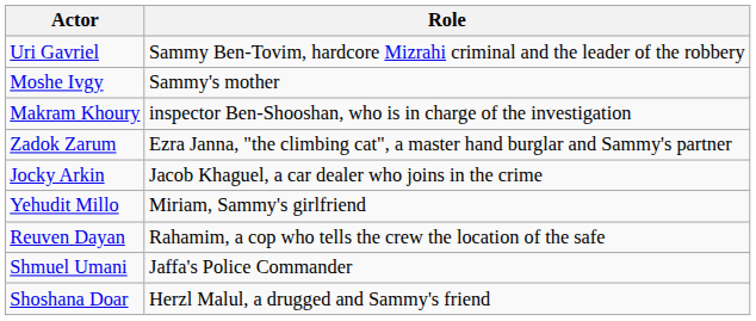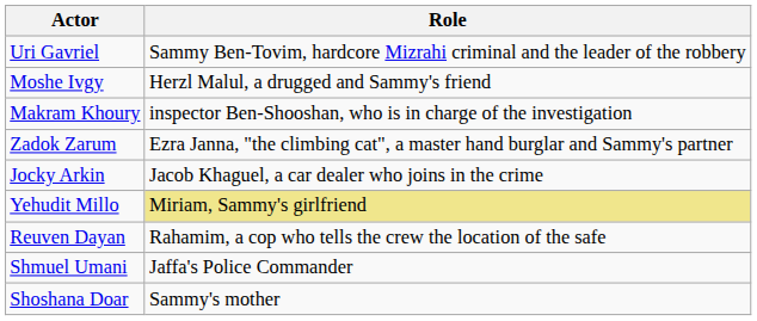 <table class="wikitable sortable">
 <tr>
 <th>Actor</th>
 <th>Role</th>
 </tr>
 <tr>
 <td><a href='#'>Uri Gavriel</a></td>
 <td>Sammy Ben-Tovim, hardcore <a href='#'>Mizrahi</a> criminal and the leader of the robbery</td>
 </tr>
 <tr>
 <td><a href='#'>Moshe Ivgy</a></td>
-<td>Sammy's mother</td>
+<td>Herzl Malul, a drugged  and Sammy's friend</td>
 </tr>
 <tr>
 <td><a href='#'>Makram Khoury</a></td>
 <td>inspector Ben-Shooshan, who is in charge of the investigation</td>
 </tr>
 <tr>
 <td><a href='#'>Zadok Zarum</a></td>
 <td>Ezra Janna, "the climbing cat", a master hand burglar and Sammy's partner</td>
 </tr>
 <tr>
 <td><a href='#'>Jocky Arkin</a></td>
 <td>Jacob Khaguel, a car dealer who joins in the crime</td>
 </tr>
 <tr>
 <td><a href='#'>Yehudit Millo</a></td>
-<td>Miriam, Sammy's girlfriend</td>
+<td style="background: khaki;">Miriam, Sammy's girlfriend</td>
 </tr>
 <tr>
 <td><a href='#'>Reuven Dayan</a></td>
 <td>Rahamim, a cop who tells the crew the location of the safe</td>
 </tr>
 <tr>
 <td><a href='#'>Shmuel Umani</a></td>
 <td>Jaffa's Police Commander</td>
 </tr>
 <tr>
 <td><a href='#'>Shoshana Doar</a></td>
-<td>Herzl Malul, a drugged  and Sammy's friend</td>
+<td>Sammy's mother</td>
 </tr>
 </table>
